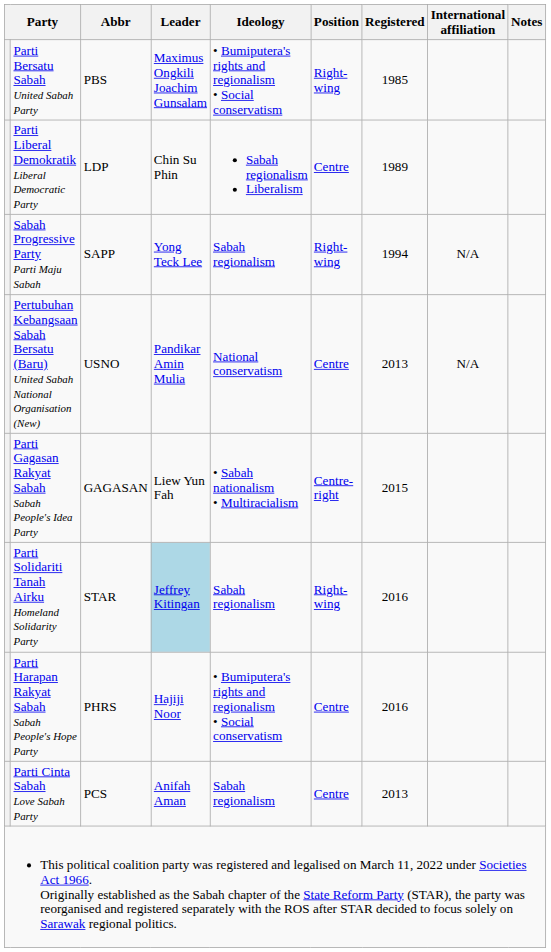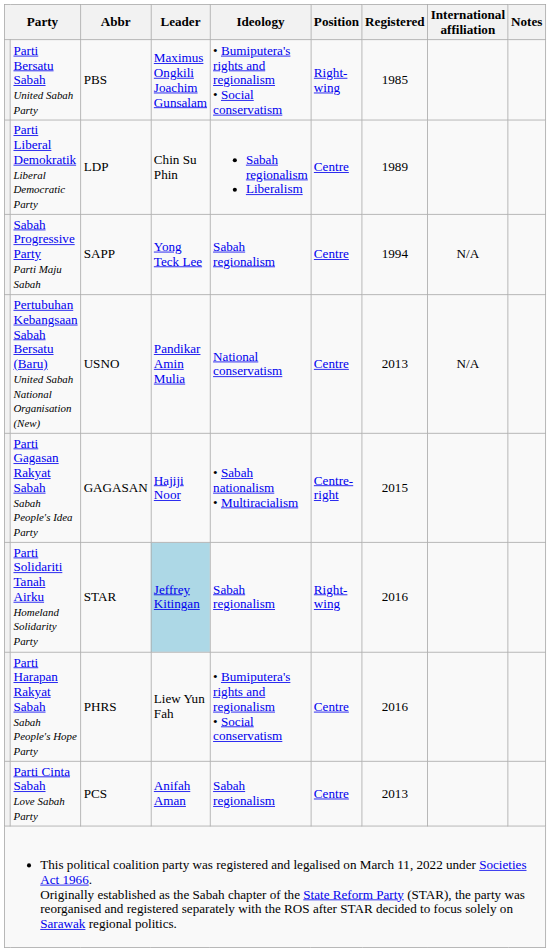 <table class="wikitable sortable collapsible collapsed" width="100%">
 <tr>
 <th colspan="2" scope="col" class="unsortable" width="20px">Party</th>
 <th scope="col" class="unsortable">Abbr</th>
 <th scope="col" class="unsortable">Leader</th>
 <th scope="col" class="unsortable">Ideology</th>
 <th scope="col" class="unsortable">Position</th>
 <th data-sort-type="number" width="10%">Registered</th>
 <th scope="col" class="unsortable">International<br>affiliation</th>
 <th scope="col" class="unsortable">Notes</th>
 </tr>
 <tr>
 <th></th>
 <td><a href='#'>Parti Bersatu Sabah</a><br> <small><em>United Sabah Party</em></small></td>
 <td>PBS</td>
 <td><a href='#'>Maximus Ongkili</a> <br> <a href='#'>Joachim Gunsalam</a> <br> </td>
 <td>• <a href='#'>Bumiputera's rights and regionalism</a> <br> • <a href='#'>Social conservatism</a></td>
 <td><a href='#'>Right-wing</a></td>
 <td style="text-align:center;">1985</td>
 <td style="text-align:center;"></td>
 <td style="text-align:center;"></td>
 </tr>
 <tr>
 <th></th>
 <td><a href='#'>Parti Liberal Demokratik</a><br> <small><em>Liberal Democratic Party</em></small></td>
 <td>LDP</td>
 <td>Chin Su Phin</td>
 <td><br><ul><li><a href='#'>Sabah regionalism</a></li><li><a href='#'>Liberalism</a></li></ul></td>
 <td><a href='#'>Centre</a></td>
 <td style="text-align:center;">1989</td>
 <td style="text-align:center;"></td>
 <td style="text-align:center;"></td>
 </tr>
 <tr>
 <th></th>
 <td><a href='#'>Sabah Progressive Party</a><br> <small><em>Parti Maju Sabah</em></small></td>
 <td>SAPP</td>
 <td><a href='#'>Yong Teck Lee</a></td>
 <td><a href='#'>Sabah regionalism</a></td>
-<td><a href='#'>Right-wing</a></td>
+<td><a href='#'>Centre</a></td>
 <td style="text-align:center;">1994</td>
 <td style="text-align:center;">N/A</td>
 <td style="text-align:center;"></td>
 </tr>
 <tr>
 <th></th>
 <td><a href='#'>Pertubuhan Kebangsaan Sabah Bersatu (Baru)</a><br> <small><em>United Sabah National Organisation (New)</em></small></td>
 <td>USNO</td>
 <td><a href='#'>Pandikar Amin Mulia</a></td>
 <td><a href='#'>National conservatism</a></td>
 <td><a href='#'>Centre</a></td>
 <td style="text-align:center;">2013 <br></td>
 <td style="text-align:center;">N/A</td>
 <td style="text-align:center;"></td>
 </tr>
 <tr>
 <th></th>
 <td><a href='#'>Parti Gagasan Rakyat Sabah</a><br> <small><em>Sabah People's Idea Party</em></small></td>
 <td>GAGASAN</td>
-<td>Liew Yun Fah</td>
+<td><a href='#'>Hajiji Noor</a></td>
 <td>• <a href='#'>Sabah nationalism</a> <br> • <a href='#'>Multiracialism</a></td>
 <td><a href='#'>Centre-right</a></td>
 <td style="text-align:center;">2015</td>
 <td style="text-align:center;"></td>
 <td style="text-align:center;"></td>
 </tr>
 <tr>
 <th></th>
 <td><a href='#'>Parti Solidariti Tanah Airku</a><br> <small><em>Homeland Solidarity Party</em></small></td>
 <td>STAR</td>
 <td style="background: lightblue;"><a href='#'>Jeffrey Kitingan</a></td>
 <td><a href='#'>Sabah regionalism</a></td>
 <td><a href='#'>Right-wing</a></td>
 <td style="text-align:center;">2016</td>
 <td style="text-align:center;"></td>
 <td style="text-align:center;"></td>
 </tr>
 <tr>
 <th></th>
 <td><a href='#'>Parti Harapan Rakyat Sabah</a><br> <small><em>Sabah People's Hope Party</em></small></td>
 <td>PHRS</td>
-<td><a href='#'>Hajiji Noor</a></td>
+<td>Liew Yun Fah</td>
 <td>• <a href='#'>Bumiputera's rights and regionalism</a> <br> • <a href='#'>Social conservatism</a></td>
 <td><a href='#'>Centre</a></td>
 <td style="text-align:center;">2016</td>
 <td style="text-align:center;"></td>
 <td style="text-align:center;"></td>
 </tr>
 <tr>
 <th></th>
 <td><a href='#'>Parti Cinta Sabah</a><br> <small><em>Love Sabah Party</em></small></td>
 <td>PCS</td>
 <td><a href='#'>Anifah Aman</a></td>
 <td><a href='#'>Sabah regionalism</a></td>
 <td><a href='#'>Centre</a></td>
 <td style="text-align:center;">2013</td>
 <td style="text-align:center;"></td>
 <td style="text-align:center;"></td>
 </tr>
 <tr>
 <td colspan=9><br><ul><li>This political coalition party was registered and legalised on March 11, 2022 under <a href='#'>Societies Act 1966</a>. <br>  Originally established as the Sabah chapter of the <a href='#'>State Reform Party</a> (STAR), the party was reorganised and registered separately with the ROS after STAR decided to focus solely on <a href='#'>Sarawak</a> regional politics.</li></ul></td>
 </tr>
 </table>
